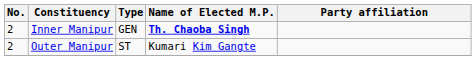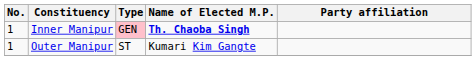 <table class="wikitable" style="font-size:95%;">
 <tr>
 <th>No.</th>
 <th>Constituency</th>
 <th>Type</th>
 <th>Name of Elected M.P.</th>
 <th colspan="2" style="width:18em">Party affiliation</th>
 </tr>
 <tr>
-<td>2</td>
+<td>1</td>
 <td><a href='#'>Inner Manipur</a></td>
-<td>GEN</td>
+<td style="background: pink;">GEN</td>
 <td><strong><a href='#'>Th. Chaoba Singh</a></strong></td>
 <td></td>
 </tr>
 <tr>
-<td>2</td>
+<td>1</td>
 <td><a href='#'>Outer Manipur</a></td>
 <td>ST</td>
 <td>Kumari <a href='#'>Kim Gangte</a></td>
 <td></td>
 </tr>
 <tr>
 </tr>
 </table>
